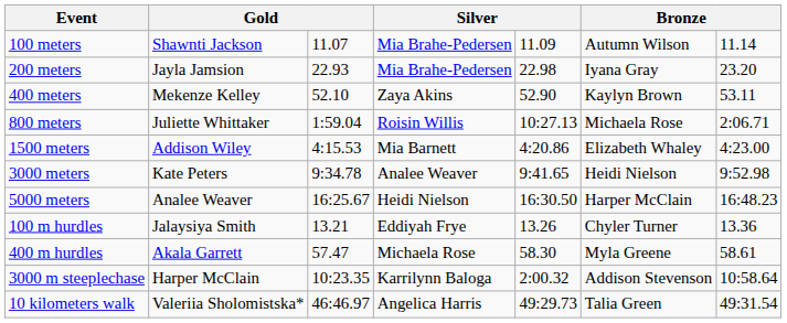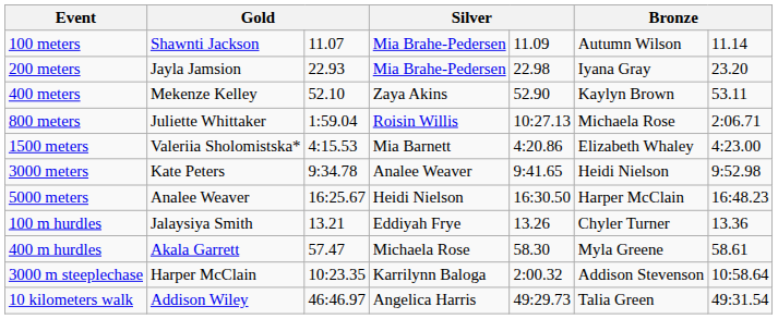 <table class="wikitable">
 <tr>
 <th>Event</th>
 <th colspan="2">Gold</th>
 <th colspan="2">Silver</th>
 <th colspan="2">Bronze</th>
 </tr>
 <tr>
 <td><a href='#'>100 meters</a></td>
 <td><a href='#'>Shawnti Jackson</a></td>
 <td>11.07</td>
 <td><a href='#'>Mia Brahe-Pedersen</a></td>
 <td>11.09</td>
 <td>Autumn Wilson</td>
 <td>11.14</td>
 </tr>
 <tr>
 <td><a href='#'>200 meters</a></td>
 <td>Jayla Jamsion</td>
 <td>22.93</td>
 <td><a href='#'>Mia Brahe-Pedersen</a></td>
 <td>22.98</td>
 <td>Iyana Gray</td>
 <td>23.20</td>
 </tr>
 <tr>
 <td><a href='#'>400 meters</a></td>
 <td>Mekenze Kelley</td>
 <td>52.10</td>
 <td>Zaya Akins</td>
 <td>52.90</td>
 <td>Kaylyn Brown</td>
 <td>53.11</td>
 </tr>
 <tr>
 <td><a href='#'>800 meters</a></td>
 <td>Juliette Whittaker</td>
 <td>1:59.04</td>
 <td><a href='#'>Roisin Willis</a></td>
 <td>10:27.13</td>
 <td>Michaela Rose</td>
 <td>2:06.71</td>
 </tr>
 <tr>
 <td><a href='#'>1500 meters</a></td>
-<td><a href='#'>Addison Wiley</a></td>
+<td>Valeriia Sholomistska*</td>
 <td>4:15.53</td>
 <td>Mia Barnett</td>
 <td>4:20.86</td>
 <td>Elizabeth Whaley</td>
 <td>4:23.00</td>
 </tr>
 <tr>
 <td><a href='#'>3000 meters</a></td>
 <td>Kate Peters</td>
 <td>9:34.78</td>
 <td>Analee Weaver</td>
 <td>9:41.65</td>
 <td>Heidi Nielson</td>
 <td>9:52.98</td>
 </tr>
 <tr>
 <td><a href='#'>5000 meters</a></td>
 <td>Analee Weaver</td>
 <td>16:25.67</td>
 <td>Heidi Nielson</td>
 <td>16:30.50</td>
 <td>Harper McClain</td>
 <td>16:48.23</td>
 </tr>
 <tr>
 <td><a href='#'>100 m hurdles</a></td>
 <td>Jalaysiya Smith</td>
 <td>13.21</td>
 <td>Eddiyah Frye</td>
 <td>13.26</td>
 <td>Chyler Turner</td>
 <td>13.36</td>
 </tr>
 <tr>
 <td><a href='#'>400 m hurdles</a></td>
 <td><a href='#'>Akala Garrett</a></td>
 <td>57.47</td>
 <td>Michaela Rose</td>
 <td>58.30</td>
 <td>Myla Greene</td>
 <td>58.61</td>
 </tr>
 <tr>
 <td><a href='#'>3000 m steeplechase</a></td>
 <td>Harper McClain</td>
 <td>10:23.35</td>
 <td>Karrilynn Baloga</td>
 <td>2:00.32</td>
 <td>Addison Stevenson</td>
 <td>10:58.64</td>
 </tr>
 <tr>
 <td><a href='#'>10 kilometers walk</a></td>
-<td>Valeriia Sholomistska*</td>
+<td><a href='#'>Addison Wiley</a></td>
 <td>46:46.97</td>
 <td>Angelica Harris</td>
 <td>49:29.73</td>
 <td>Talia Green</td>
 <td>49:31.54</td>
 </tr>
 </table>
